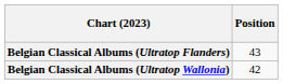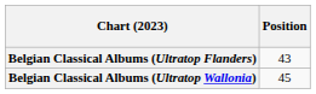 <table class="wikitable sortable plainrowheaders">
 <tr>
 <th scope="col" height=45>Chart (2023)</th>
 <th scope="col">Position</th>
 </tr>
 <tr>
 <th scope="row">Belgian Classical Albums (<em>Ultratop Flanders</em>)</th>
 <td style="text-align:center;">43</td>
 </tr>
 <tr>
 <th scope="row">Belgian Classical Albums (<em>Ultratop <a href='#'>Wallonia</a></em>)</th>
-<td style="text-align:center;">42</td>
+<td style="text-align:center;">45</td>
 </tr>
 </table>
